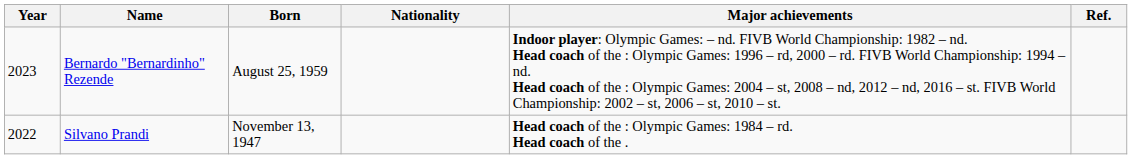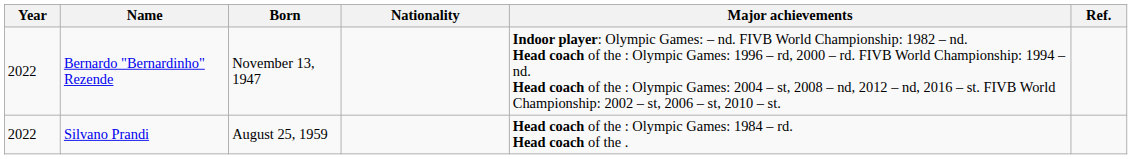 <table class="wikitable">
 <tr>
 <th style="width: 5%;">Year</th>
 <th style="width: 15%;">Name</th>
 <th style="width: 10%;">Born</th>
 <th style="width: 15%;">Nationality</th>
 <th style="width: 50%;">Major achievements</th>
 <th style="width: 5%;">Ref.</th>
 </tr>
 <tr>
-<td>2023</td>
+<td>2022</td>
 <td><a href='#'>Bernardo "Bernardinho" Rezende</a></td>
-<td>August 25, 1959</td>
+<td>November 13, 1947</td>
 <td></td>
 <td><strong>Indoor player</strong>: Olympic Games: – nd. FIVB World Championship: 1982 – nd.<br><strong>Head coach</strong> of the : Olympic Games: 1996 – rd, 2000 – rd. FIVB World Championship: 1994 – nd.<br><strong>Head coach</strong> of the : Olympic Games: 2004 – st, 2008 – nd, 2012 – nd, 2016 – st. FIVB World Championship: 2002 – st, 2006 – st, 2010 – st.</td>
 <td></td>
 </tr>
 <tr>
 <td>2022</td>
 <td><a href='#'>Silvano Prandi</a></td>
-<td>November 13, 1947</td>
+<td>August 25, 1959</td>
 <td></td>
 <td><strong>Head coach</strong> of the : Olympic Games: 1984 – rd.<br><strong>Head coach</strong> of the .</td>
 <td></td>
 </tr>
 </table>
